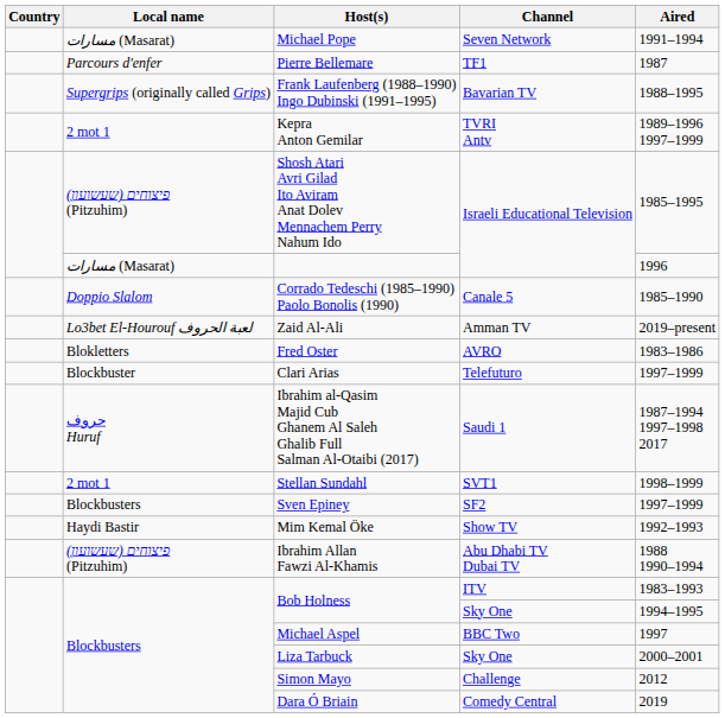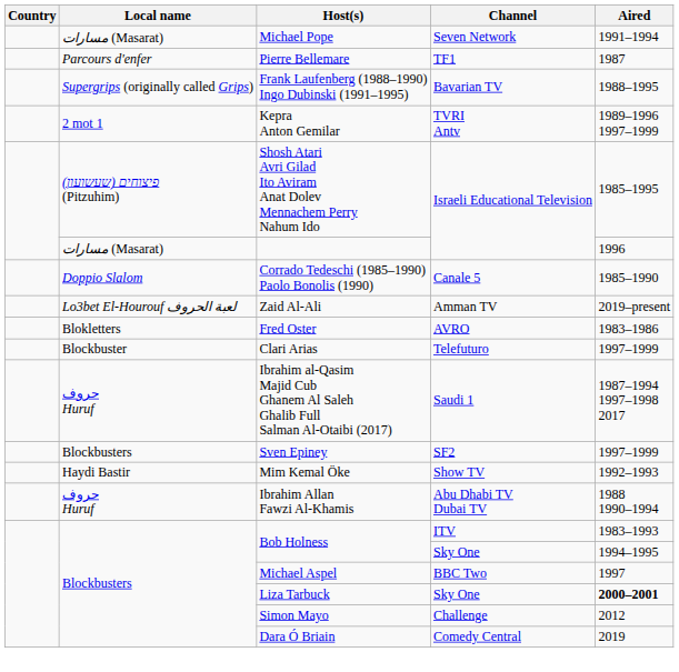 <table class="wikitable">
 <tr>
 <th>Country</th>
 <th>Local name</th>
 <th>Host(s)</th>
 <th>Channel</th>
 <th>Aired</th>
 </tr>
 <tr>
 <td></td>
 <td><em>مسارات</em> (Masarat)</td>
 <td><a href='#'>Michael Pope</a></td>
 <td><a href='#'>Seven Network</a></td>
 <td>1991–1994</td>
 </tr>
 <tr>
 <td></td>
 <td><em>Parcours d'enfer</em></td>
 <td><a href='#'>Pierre Bellemare</a></td>
 <td><a href='#'>TF1</a></td>
 <td>1987</td>
 </tr>
 <tr>
 <td></td>
 <td><em><a href='#'>Supergrips</a></em> (originally called <em><a href='#'>Grips</a></em>)</td>
 <td><a href='#'>Frank Laufenberg</a> (1988–1990)<br><a href='#'>Ingo Dubinski</a> (1991–1995)</td>
 <td><a href='#'>Bavarian TV</a></td>
 <td>1988–1995</td>
 </tr>
 <tr>
 <td></td>
 <td></em><a href='#'>2 mot 1</a><em></td>
 <td>Kepra<br>Anton Gemilar</td>
 <td><a href='#'>TVRI</a><br><a href='#'>Antv</a></td>
 <td>1989–1996<br>1997–1999</td>
 </tr>
 <tr>
 <td rowspan=2></td>
 <td><em><a href='#'>(פיצוחים (שעשועון</a></em><br>(Pitzuhim)</td>
 <td><a href='#'>Shosh Atari</a><br><a href='#'>Avri Gilad</a><br><a href='#'>Ito Aviram</a><br>Anat Dolev<br><a href='#'>Mennachem Perry</a><br>Nahum Ido</td>
 <td rowspan=2><a href='#'>Israeli Educational Television</a></td>
 <td>1985–1995</td>
 </tr>
 <tr>
 <td><em>مسارات</em> (Masarat)</td>
 <td></td>
 <td>1996</td>
 </tr>
 <tr>
 <td></td>
 <td><em><a href='#'>Doppio Slalom</a></em></td>
 <td><a href='#'>Corrado Tedeschi</a> (1985–1990)<br><a href='#'>Paolo Bonolis</a> (1990)</td>
 <td><a href='#'>Canale 5</a></td>
 <td>1985–1990</td>
 </tr>
 <tr>
 <td></td>
 <td><em>Lo3bet El-Hourouf لعبة الحروف<strong></td>
 <td>Zaid Al-Ali</td>
 <td>Amman TV</td>
 <td>2019–present</td>
 </tr>
 <tr>
 <td></td>
 <td></em>Blokletters<em></td>
 <td><a href='#'>Fred Oster</a></td>
 <td><a href='#'>AVRO</a></td>
 <td>1983–1986</td>
 </tr>
 <tr>
 <td></td>
 <td></em>Blockbuster<em></td>
 <td>Clari Arias</td>
 <td><a href='#'>Telefuturo</a></td>
 <td>1997–1999</td>
 </tr>
 <tr>
 <td></td>
 <td><a href='#'></em>حروف<em></a><br>Huruf</td>
 <td>Ibrahim al-Qasim<br>Majid Cub<br>Ghanem Al Saleh<br>Ghalib Full<br>Salman Al-Otaibi (2017)</td>
 <td><a href='#'>Saudi 1</a></td>
 <td>1987–1994<br>1997–1998<br>2017</td>
 </tr>
 <tr>
 <td></td>
-<td></em><a href='#'>2 mot 1</a><em></td>
-<td><a href='#'>Stellan Sundahl</a></td>
-<td><a href='#'>SVT1</a></td>
-<td>1998–1999</td>
-</tr>
-<tr>
-<td></td>
 <td></em>Blockbusters<em></td>
 <td><a href='#'>Sven Epiney</a></td>
 <td><a href='#'>SF2</a></td>
 <td>1997–1999</td>
 </tr>
 <tr>
 <td></td>
 <td></em>Haydi Bastir<em></td>
 <td>Mim Kemal Öke</td>
 <td><a href='#'>Show TV</a></td>
 <td>1992–1993</td>
 </tr>
 <tr>
 <td></td>
-<td><em><a href='#'>(פיצוחים (שעשועון</a></em><br>(Pitzuhim)</td>
+<td><a href='#'></em>حروف<em></a><br>Huruf</td>
 <td>Ibrahim Allan<br>Fawzi Al-Khamis</td>
 <td><a href='#'>Abu Dhabi TV</a><br><a href='#'>Dubai TV</a></td>
 <td>1988<br>1990–1994</td>
 </tr>
 <tr>
 <td rowspan=6></td>
 <td rowspan=6></em><a href='#'>Blockbusters</a><em></td>
 <td rowspan=2><a href='#'>Bob Holness</a></td>
 <td><a href='#'>ITV</a></td>
 <td>1983–1993</td>
 </tr>
 <tr>
 <td><a href='#'>Sky One</a></td>
 <td>1994–1995</td>
 </tr>
 <tr>
 <td><a href='#'>Michael Aspel</a></td>
 <td><a href='#'>BBC Two</a></td>
 <td>1997</td>
 </tr>
 <tr>
 <td><a href='#'>Liza Tarbuck</a></td>
 <td><a href='#'>Sky One</a></td>
-<td>2000–2001</td>
+<td><strong>2000–2001</strong></td>
 </tr>
 <tr>
 <td><a href='#'>Simon Mayo</a></td>
 <td><a href='#'>Challenge</a></td>
 <td>2012</td>
 </tr>
 <tr>
 <td><a href='#'>Dara Ó Briain</a></td>
 <td><a href='#'>Comedy Central</a></td>
 <td>2019</td>
 </tr>
 </table>
